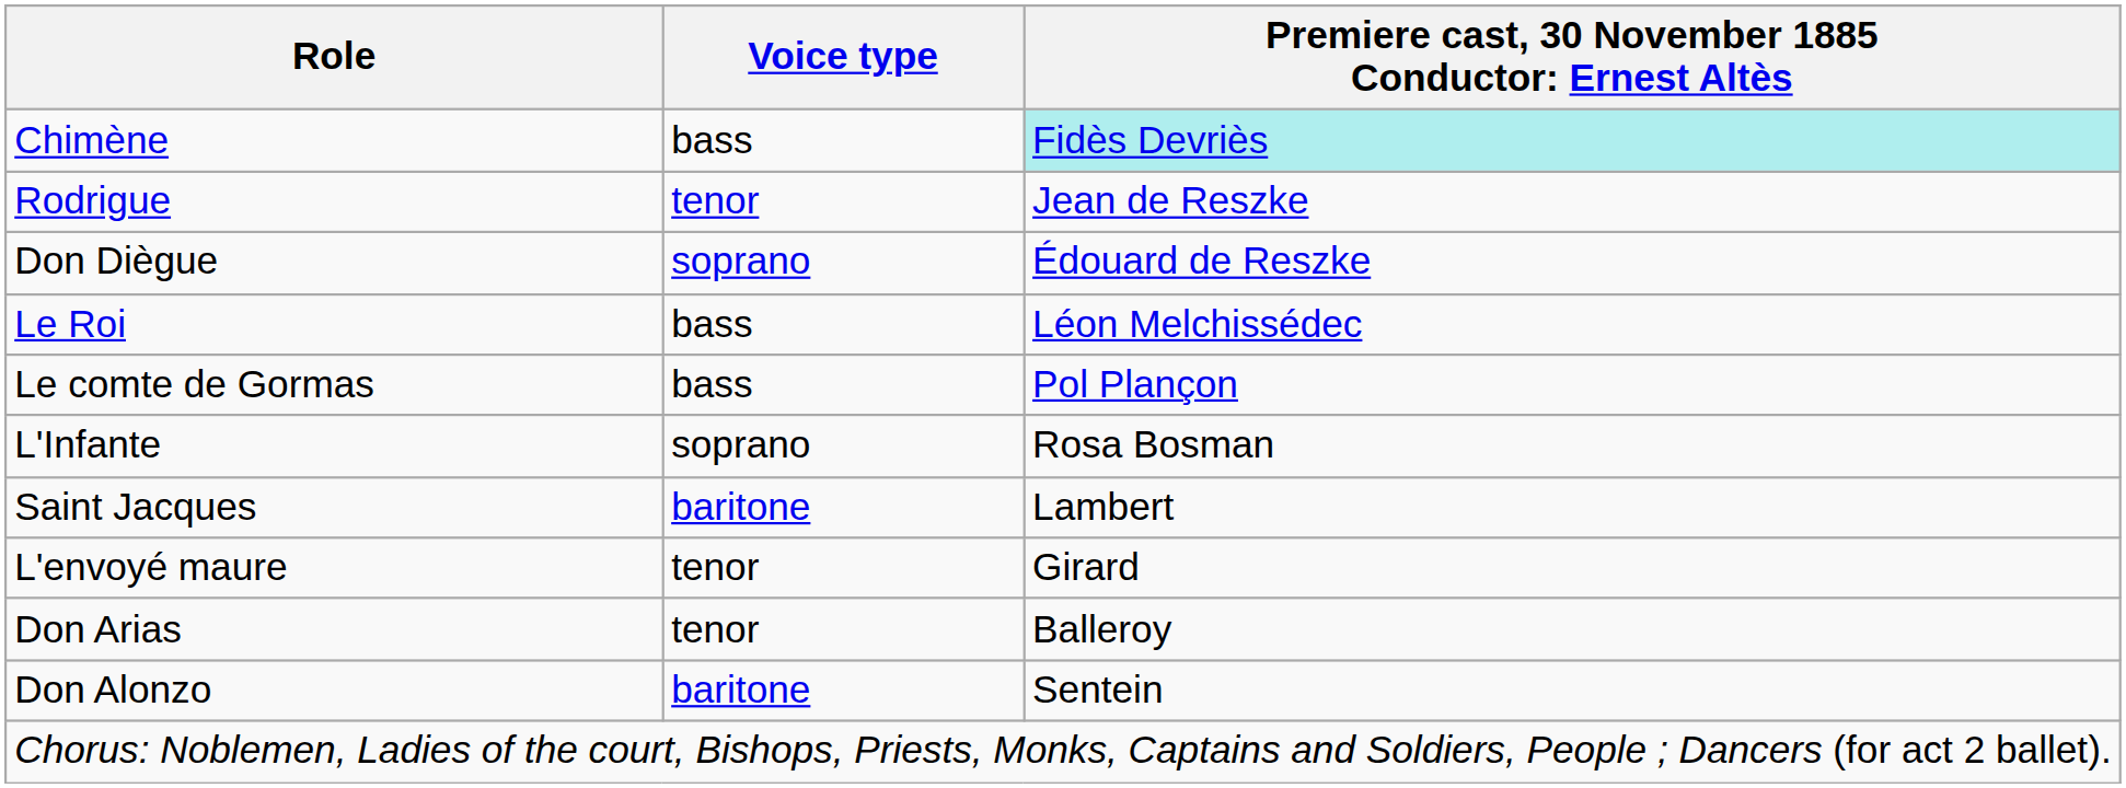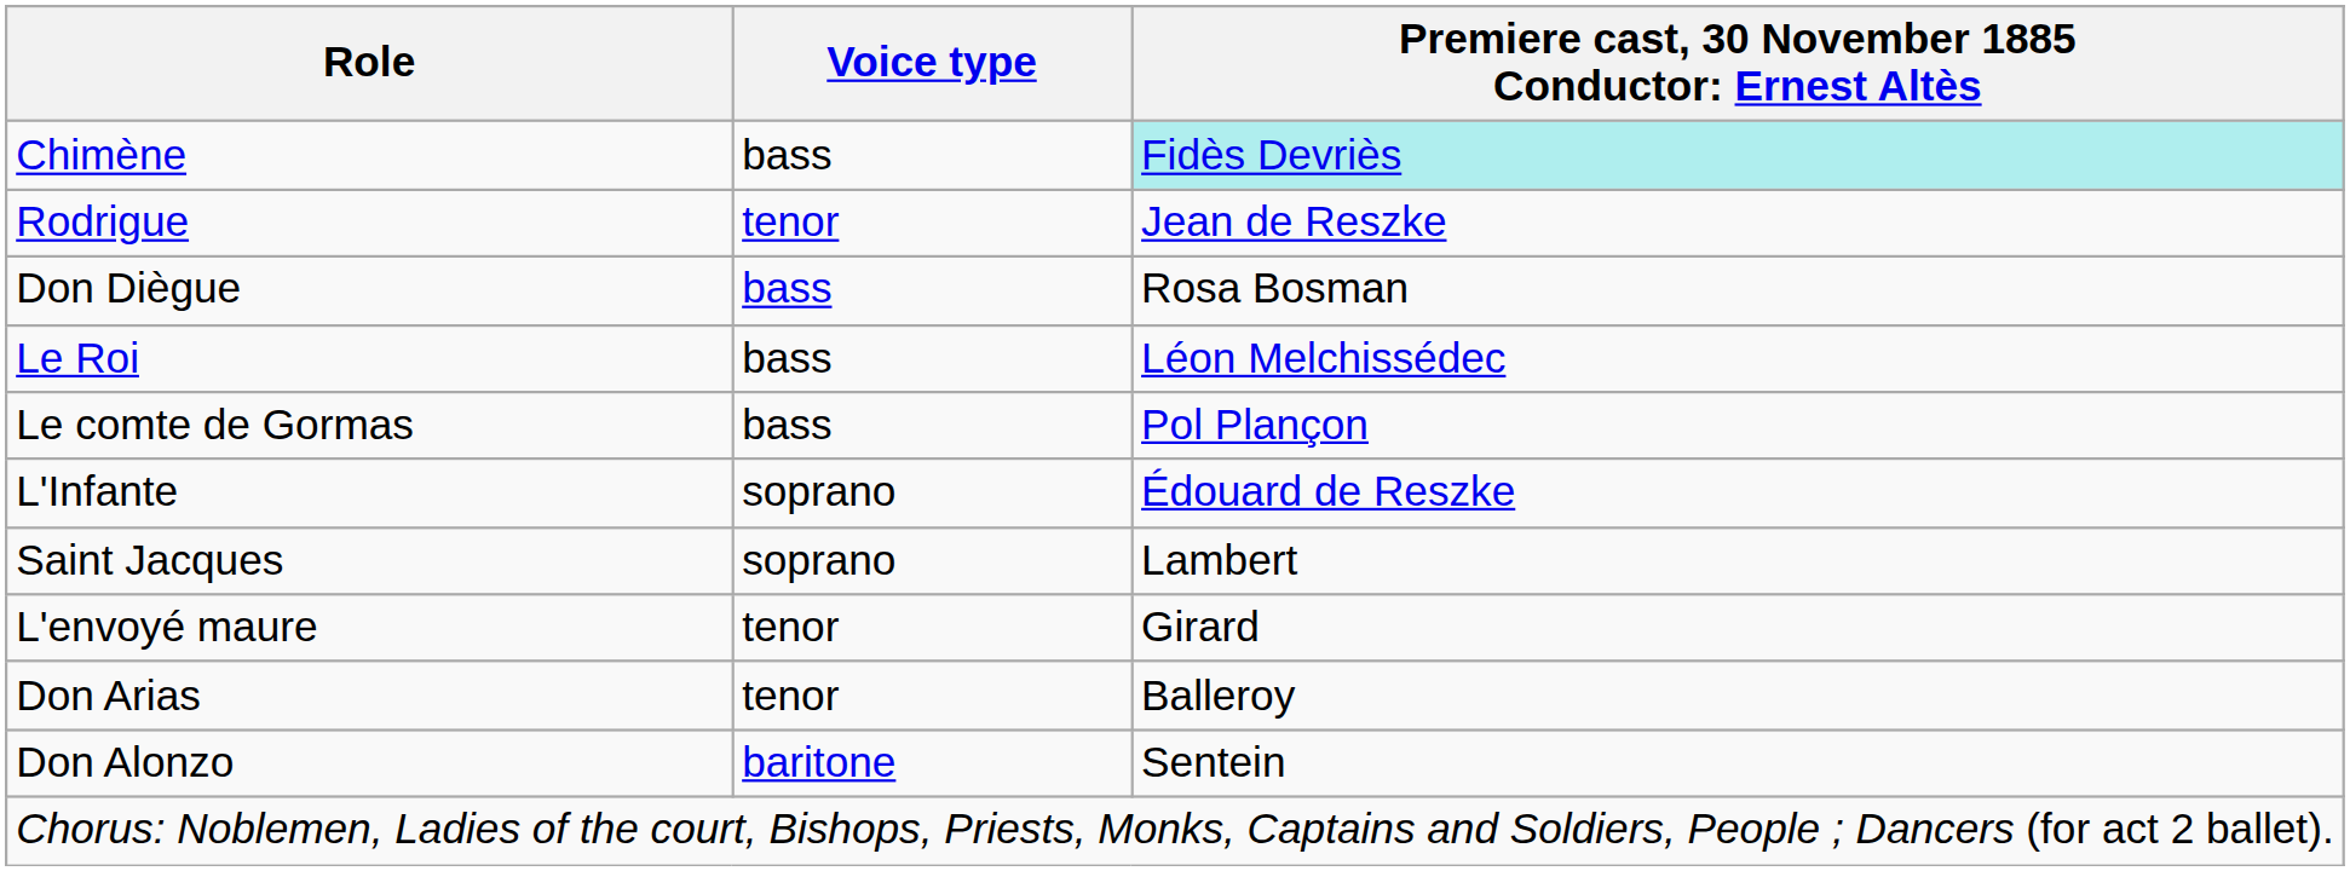 <table class="wikitable">
 <tr>
 <th>Role</th>
 <th><a href='#'>Voice type</a></th>
 <th>Premiere cast, 30 November 1885<br>Conductor: <a href='#'>Ernest Altès</a></th>
 </tr>
 <tr>
 <td><a href='#'>Chimène</a></td>
 <td>bass</td>
 <td style="background: paleturquoise;"><a href='#'>Fidès Devriès</a></td>
 </tr>
 <tr>
 <td><a href='#'>Rodrigue</a></td>
 <td><a href='#'>tenor</a></td>
 <td><a href='#'>Jean de Reszke</a></td>
 </tr>
 <tr>
 <td>Don Diègue</td>
-<td><a href='#'>soprano</a></td>
-<td><a href='#'>Édouard de Reszke</a></td>
+<td><a href='#'>bass</a></td>
+<td>Rosa Bosman</td>
 </tr>
 <tr>
 <td><a href='#'>Le Roi</a></td>
 <td>bass</td>
 <td><a href='#'>Léon Melchissédec</a></td>
 </tr>
 <tr>
 <td>Le comte de Gormas</td>
 <td>bass</td>
 <td><a href='#'>Pol Plançon</a></td>
 </tr>
 <tr>
 <td>L'Infante</td>
 <td>soprano</td>
-<td>Rosa Bosman</td>
+<td><a href='#'>Édouard de Reszke</a></td>
 </tr>
 <tr>
 <td>Saint Jacques</td>
-<td><a href='#'>baritone</a></td>
+<td>soprano</td>
 <td>Lambert</td>
 </tr>
 <tr>
 <td>L'envoyé maure</td>
 <td>tenor</td>
 <td>Girard</td>
 </tr>
 <tr>
 <td>Don Arias</td>
 <td>tenor</td>
 <td>Balleroy</td>
 </tr>
 <tr>
 <td>Don Alonzo</td>
 <td><a href='#'>baritone</a></td>
 <td>Sentein</td>
 </tr>
 <tr>
 <td colspan="3"><em>Chorus: Noblemen, Ladies of the court, Bishops, Priests, Monks, Captains and Soldiers, People ; Dancers</em> (for act 2 ballet).</td>
 </tr>
 </table>
